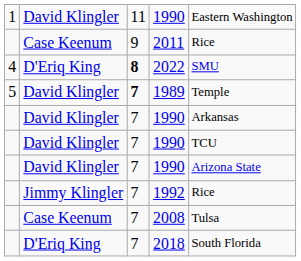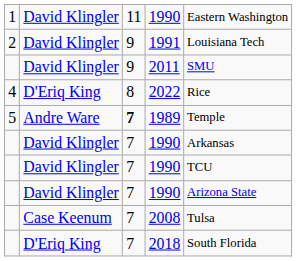 <table class="wikitable">
 <tr>
 </tr>
 <tr>
 <td>1</td>
 <td><a href='#'>David Klingler</a></td>
 <td><abbr>11</abbr></td>
 <td><a href='#'>1990</a></td>
 <td style="font-size:80%;">Eastern Washington</td>
 </tr>
 <tr>
+<td>2</td>
+<td><a href='#'>David Klingler</a></td>
+<td><abbr>9</abbr></td>
+<td><a href='#'>1991</a></td>
+<td style="font-size:80%;">Louisiana Tech</td>
+</tr>
+<tr>
 <td></td>
-<td><a href='#'>Case Keenum</a></td>
+<td><a href='#'>David Klingler</a></td>
 <td><abbr>9</abbr></td>
 <td><a href='#'>2011</a></td>
-<td style="font-size:80%;">Rice</td>
+<td style="font-size:80%;"><a href='#'>SMU</a></td>
 </tr>
 <tr>
 <td>4</td>
 <td><a href='#'>D'Eriq King</a></td>
-<td><strong><abbr>8</abbr></strong></td>
+<td><abbr>8</abbr></td>
 <td><a href='#'>2022</a></td>
-<td style="font-size:80%;"><a href='#'>SMU</a></td>
+<td style="font-size:80%;">Rice</td>
 </tr>
 <tr>
 <td>5</td>
-<td><a href='#'>David Klingler</a></td>
+<td><a href='#'>Andre Ware</a></td>
 <td><strong><abbr>7</abbr></strong></td>
 <td><a href='#'>1989</a></td>
 <td style="font-size:80%;">Temple</td>
 </tr>
 <tr>
 <td></td>
 <td><a href='#'>David Klingler</a></td>
 <td><abbr>7</abbr></td>
 <td><a href='#'>1990</a></td>
 <td style="font-size:80%;">Arkansas</td>
 </tr>
 <tr>
 <td></td>
 <td><a href='#'>David Klingler</a></td>
 <td><abbr>7</abbr></td>
 <td><a href='#'>1990</a></td>
 <td style="font-size:80%;">TCU</td>
 </tr>
 <tr>
 <td></td>
 <td><a href='#'>David Klingler</a></td>
 <td><abbr>7</abbr></td>
 <td><a href='#'>1990</a></td>
 <td style="font-size:80%;"><a href='#'>Arizona State</a></td>
 </tr>
 <tr>
 <td></td>
-<td><a href='#'>Jimmy Klingler</a></td>
-<td><abbr>7</abbr></td>
-<td><a href='#'>1992</a></td>
-<td style="font-size:80%;">Rice</td>
-</tr>
-<tr>
-<td></td>
 <td><a href='#'>Case Keenum</a></td>
 <td><abbr>7</abbr></td>
 <td><a href='#'>2008</a></td>
 <td style="font-size:80%;">Tulsa</td>
 </tr>
 <tr>
 <td></td>
 <td><a href='#'>D'Eriq King</a></td>
 <td><abbr>7</abbr></td>
 <td><a href='#'>2018</a></td>
 <td style="font-size:80%;">South Florida</td>
 </tr>
 </table>
